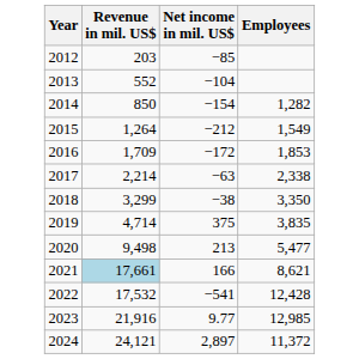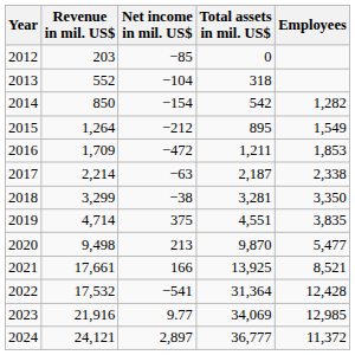 <table class="wikitable sortable" style="margin:1em auto; text-align: right;">
 <tr>
 <th>Year</th>
 <th>Revenue<br>in mil. US$</th>
 <th>Net income<br>in mil. US$</th>
+<th>Total assets<br>in mil. US$</th>
 <th>Employees</th>
 </tr>
 <tr>
 <td>2012</td>
 <td>203</td>
 <td>−85</td>
+<td>0</td>
 <td></td>
 </tr>
 <tr>
 <td>2013</td>
 <td>552</td>
 <td>−104</td>
+<td>318</td>
 <td></td>
 </tr>
 <tr>
 <td>2014</td>
 <td>850</td>
 <td>−154</td>
+<td>542</td>
 <td>1,282</td>
 </tr>
 <tr>
 <td>2015</td>
 <td>1,264</td>
 <td>−212</td>
+<td>895</td>
 <td>1,549</td>
 </tr>
 <tr>
 <td>2016</td>
 <td>1,709</td>
-<td>−172</td>
+<td>−472</td>
+<td>1,211</td>
 <td>1,853</td>
 </tr>
 <tr>
 <td>2017</td>
 <td>2,214</td>
 <td>−63</td>
+<td>2,187</td>
 <td>2,338</td>
 </tr>
 <tr>
 <td>2018</td>
 <td>3,299</td>
 <td>−38</td>
+<td>3,281</td>
 <td>3,350</td>
 </tr>
 <tr>
 <td>2019</td>
 <td>4,714</td>
 <td>375</td>
+<td>4,551</td>
 <td>3,835</td>
 </tr>
 <tr>
 <td>2020</td>
 <td>9,498</td>
 <td>213</td>
+<td>9,870</td>
 <td>5,477</td>
 </tr>
 <tr>
 <td>2021</td>
-<td style="background: lightblue;">17,661</td>
+<td>17,661</td>
 <td>166</td>
-<td>8,621</td>
+<td>13,925</td>
+<td>8,521</td>
 </tr>
 <tr>
 <td>2022</td>
 <td>17,532</td>
 <td>−541</td>
+<td>31,364</td>
 <td>12,428</td>
 </tr>
 <tr>
 <td>2023</td>
 <td>21,916</td>
 <td>9.77</td>
+<td>34,069</td>
 <td>12,985</td>
 </tr>
 <tr>
 <td>2024</td>
 <td>24,121</td>
 <td>2,897</td>
+<td>36,777</td>
 <td>11,372</td>
 </tr>
 </table>
